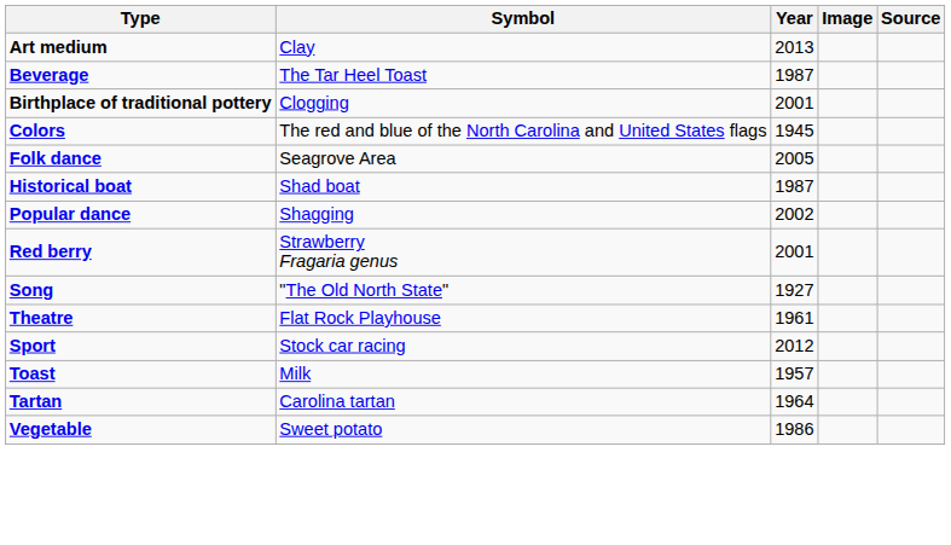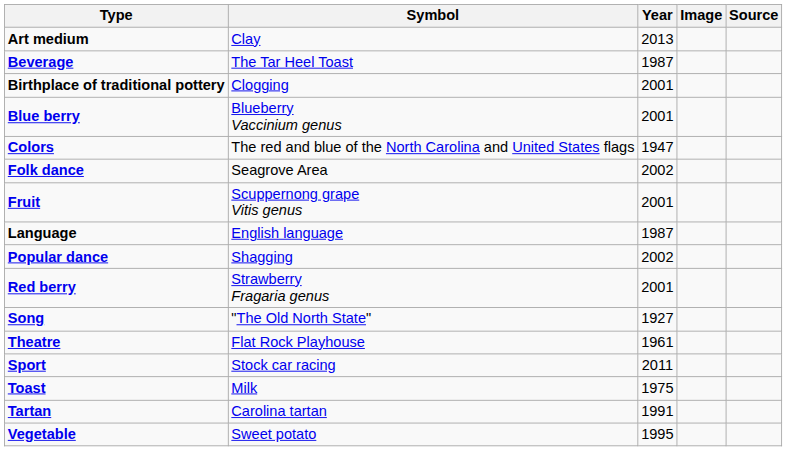 <table class="wikitable">
 <tr>
 <th align="center">Type</th>
 <th align="center">Symbol</th>
 <th align="center">Year</th>
 <th align="center">Image</th>
 <th align="center">Source</th>
 </tr>
 <tr>
 <td><strong>Art medium</strong></td>
 <td><a href='#'>Clay</a></td>
 <td align="center">2013</td>
 <td align="center"></td>
 <td align="center"></td>
 </tr>
 <tr>
 <td><strong><a href='#'>Beverage</a></strong></td>
 <td><a href='#'>The Tar Heel Toast</a></td>
 <td align="center">1987</td>
 <td align="center"></td>
 <td align="center"></td>
 </tr>
 <tr>
 <td><strong>Birthplace of traditional pottery</strong></td>
 <td><a href='#'>Clogging</a></td>
 <td align="center">2001</td>
 <td align="center"></td>
 <td align="center"></td>
 </tr>
 <tr>
+<td><strong><a href='#'>Blue berry</a></strong></td>
+<td><a href='#'>Blueberry</a><br><em>Vaccinium genus</em></td>
+<td align="center">2001</td>
+<td align="center"></td>
+<td align="center"></td>
+</tr>
+<tr>
 <td><strong><a href='#'>Colors</a></strong></td>
 <td>The red and blue of the <a href='#'>North Carolina</a> and <a href='#'>United States</a> flags</td>
-<td align="center">1945</td>
+<td align="center">1947</td>
 <td align="center"></td>
 <td align="center"></td>
 </tr>
 <tr>
 <td><strong><a href='#'>Folk dance</a></strong></td>
 <td>Seagrove Area</td>
-<td align="center">2005</td>
+<td align="center">2002</td>
 <td align="center"></td>
 <td align="center"></td>
 </tr>
 <tr>
-<td><strong><a href='#'>Historical boat</a></strong></td>
-<td><a href='#'>Shad boat</a></td>
+<td><strong><a href='#'>Fruit</a></strong></td>
+<td><a href='#'>Scuppernong grape</a><br><em>Vitis genus</em></td>
+<td align="center">2001</td>
+<td align="center"></td>
+<td align="center"></td>
+</tr>
+<tr>
+<td><strong>Language</strong></td>
+<td><a href='#'>English language</a></td>
 <td align="center">1987</td>
 <td align="center"></td>
 <td align="center"></td>
 </tr>
 <tr>
 <td><strong><a href='#'>Popular dance</a></strong></td>
 <td><a href='#'>Shagging</a></td>
 <td align="center">2002</td>
 <td align="center"></td>
 <td align="center"></td>
 </tr>
 <tr>
 <td><strong><a href='#'>Red berry</a></strong></td>
 <td><a href='#'>Strawberry</a><br><em>Fragaria genus</em></td>
 <td align="center">2001</td>
 <td align="center"></td>
 <td align="center"></td>
 </tr>
 <tr>
 <td><strong><a href='#'>Song</a></strong></td>
 <td>"<a href='#'>The Old North State</a>"</td>
 <td align="center">1927</td>
 <td align="center"></td>
 <td align="center"></td>
 </tr>
 <tr>
 <td><strong><a href='#'>Theatre</a></strong></td>
 <td><a href='#'>Flat Rock Playhouse</a></td>
 <td align="center">1961</td>
 <td align="center"></td>
 <td align="center"></td>
 </tr>
 <tr>
 <td><strong><a href='#'>Sport</a></strong></td>
 <td><a href='#'>Stock car racing</a></td>
-<td align="center">2012</td>
+<td align="center">2011</td>
 <td align="center"></td>
 <td align="center"></td>
 </tr>
 <tr>
 <td><strong><a href='#'>Toast</a></strong></td>
 <td><a href='#'>Milk</a></td>
-<td align="center">1957</td>
+<td align="center">1975</td>
 <td align="center"></td>
 <td align="center"></td>
 </tr>
 <tr>
 <td><strong><a href='#'>Tartan</a></strong></td>
 <td><a href='#'>Carolina tartan</a></td>
-<td align="center">1964</td>
+<td align="center">1991</td>
 <td align="center"></td>
 <td align="center"></td>
 </tr>
 <tr>
 <td><strong><a href='#'>Vegetable</a></strong></td>
 <td><a href='#'>Sweet potato</a></td>
-<td align="center">1986</td>
+<td align="center">1995</td>
 <td align="center"></td>
 <td align="center"></td>
 </tr>
 </table>
